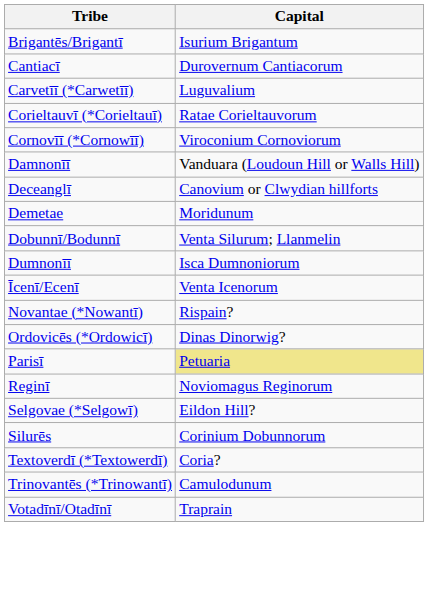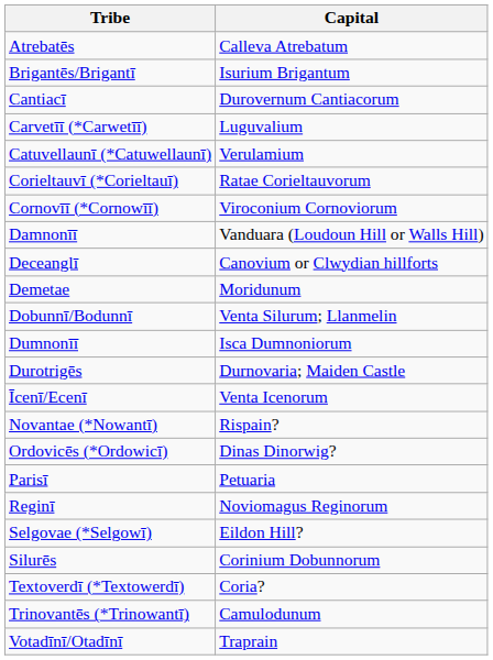 <table class="wikitable sortable">
 <tr>
 <th>Tribe</th>
 <th>Capital</th>
+</tr>
+<tr>
+<td><a href='#'>Atrebatēs</a></td>
+<td><a href='#'>Calleva Atrebatum</a></td>
 </tr>
 <tr>
 <td><a href='#'>Brigantēs/Brigantī</a></td>
 <td><a href='#'>Isurium Brigantum</a></td>
 </tr>
 <tr>
 <td><a href='#'>Cantiacī</a></td>
 <td><a href='#'>Durovernum Cantiacorum</a></td>
 </tr>
 <tr>
 <td><a href='#'>Carvetīī (*Carwetīī)</a></td>
 <td><a href='#'>Luguvalium</a></td>
+</tr>
+<tr>
+<td><a href='#'>Catuvellaunī (*Catuwellaunī)</a></td>
+<td><a href='#'>Verulamium</a></td>
 </tr>
 <tr>
 <td><a href='#'>Corieltauvī (*Corieltauī)</a></td>
 <td><a href='#'>Ratae Corieltauvorum</a></td>
 </tr>
 <tr>
 <td><a href='#'>Cornovīī (*Cornowīī)</a></td>
 <td><a href='#'>Viroconium Cornoviorum</a></td>
 </tr>
 <tr>
 <td><a href='#'>Damnonīī</a></td>
 <td>Vanduara (<a href='#'>Loudoun Hill</a> or <a href='#'>Walls Hill</a>)</td>
 </tr>
 <tr>
 <td><a href='#'>Deceanglī</a></td>
 <td><a href='#'>Canovium</a> or <a href='#'>Clwydian hillforts</a></td>
 </tr>
 <tr>
 <td><a href='#'>Demetae</a></td>
 <td><a href='#'>Moridunum</a></td>
 </tr>
 <tr>
 <td><a href='#'>Dobunnī/Bodunnī</a></td>
 <td><a href='#'>Venta Silurum</a>; <a href='#'>Llanmelin</a></td>
 </tr>
 <tr>
 <td><a href='#'>Dumnonīī</a></td>
 <td><a href='#'>Isca Dumnoniorum</a></td>
 </tr>
 <tr>
+<td><a href='#'>Durotrigēs</a></td>
+<td><a href='#'>Durnovaria</a>; <a href='#'>Maiden Castle</a></td>
+</tr>
+<tr>
 <td><a href='#'>Īcenī/Ecenī</a></td>
 <td><a href='#'>Venta Icenorum</a></td>
 </tr>
 <tr>
 <td><a href='#'>Novantae (*Nowantī)</a></td>
 <td><a href='#'>Rispain</a>?</td>
 </tr>
 <tr>
 <td><a href='#'>Ordovicēs (*Ordowicī)</a></td>
 <td><a href='#'>Dinas Dinorwig</a>?</td>
 </tr>
 <tr>
 <td><a href='#'>Parisī</a></td>
-<td style="background: khaki;"><a href='#'>Petuaria</a></td>
+<td><a href='#'>Petuaria</a></td>
 </tr>
 <tr>
 <td><a href='#'>Reginī</a></td>
 <td><a href='#'>Noviomagus Reginorum</a></td>
 </tr>
 <tr>
 <td><a href='#'>Selgovae (*Selgowī)</a></td>
 <td><a href='#'>Eildon Hill</a>?</td>
 </tr>
 <tr>
 <td><a href='#'>Silurēs</a></td>
 <td><a href='#'>Corinium Dobunnorum</a></td>
 </tr>
 <tr>
 <td><a href='#'>Textoverdī (*Textowerdī)</a></td>
 <td><a href='#'>Coria</a>?</td>
 </tr>
 <tr>
 <td><a href='#'>Trinovantēs (*Trinowantī)</a></td>
 <td><a href='#'>Camulodunum</a></td>
 </tr>
 <tr>
 <td><a href='#'>Votadīnī/Otadīnī</a></td>
 <td><a href='#'>Traprain</a></td>
 </tr>
 </table>
